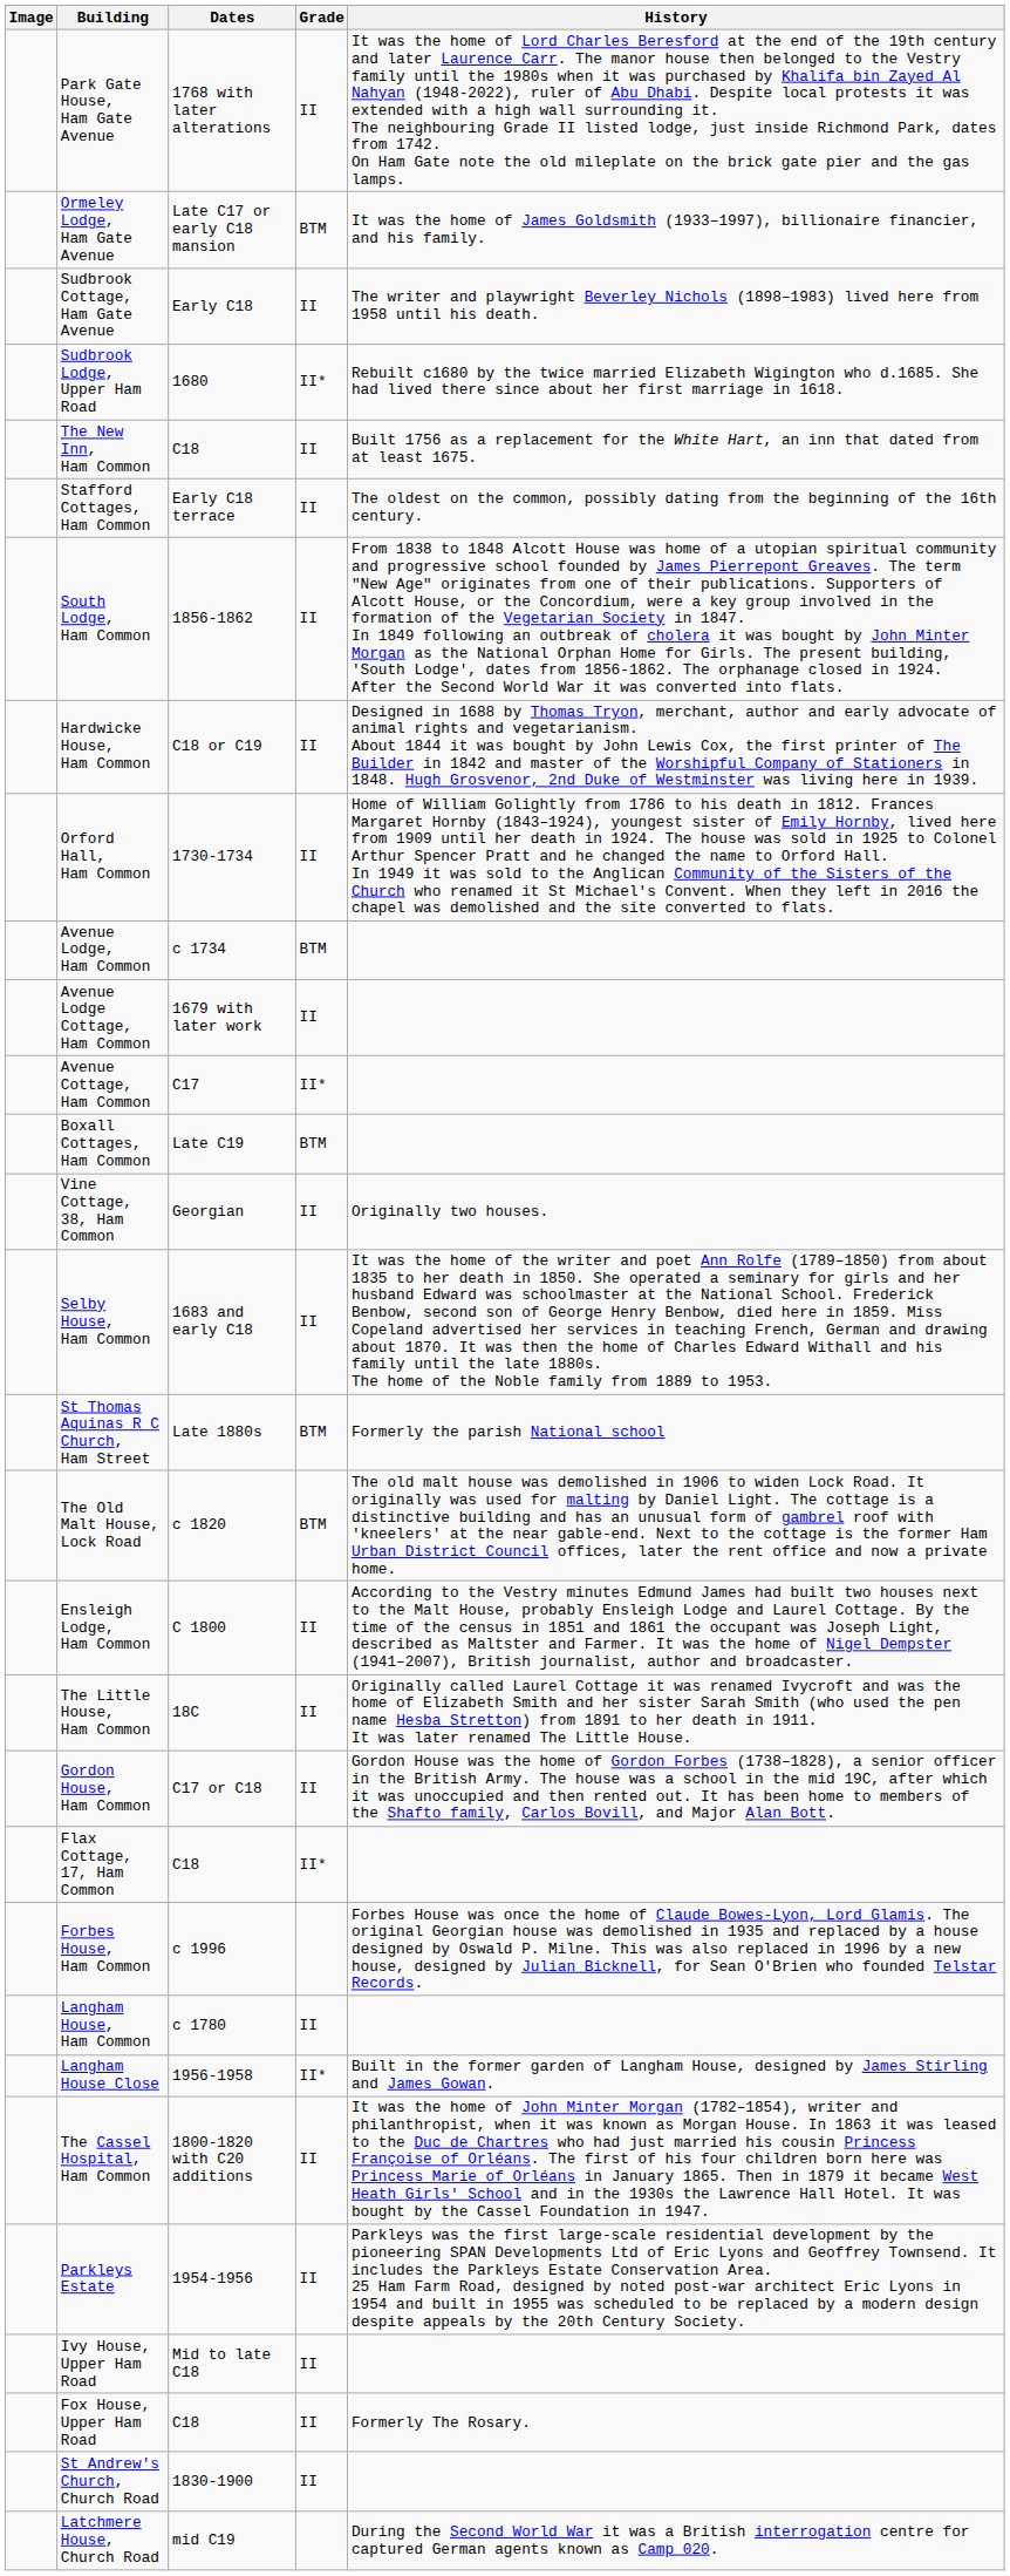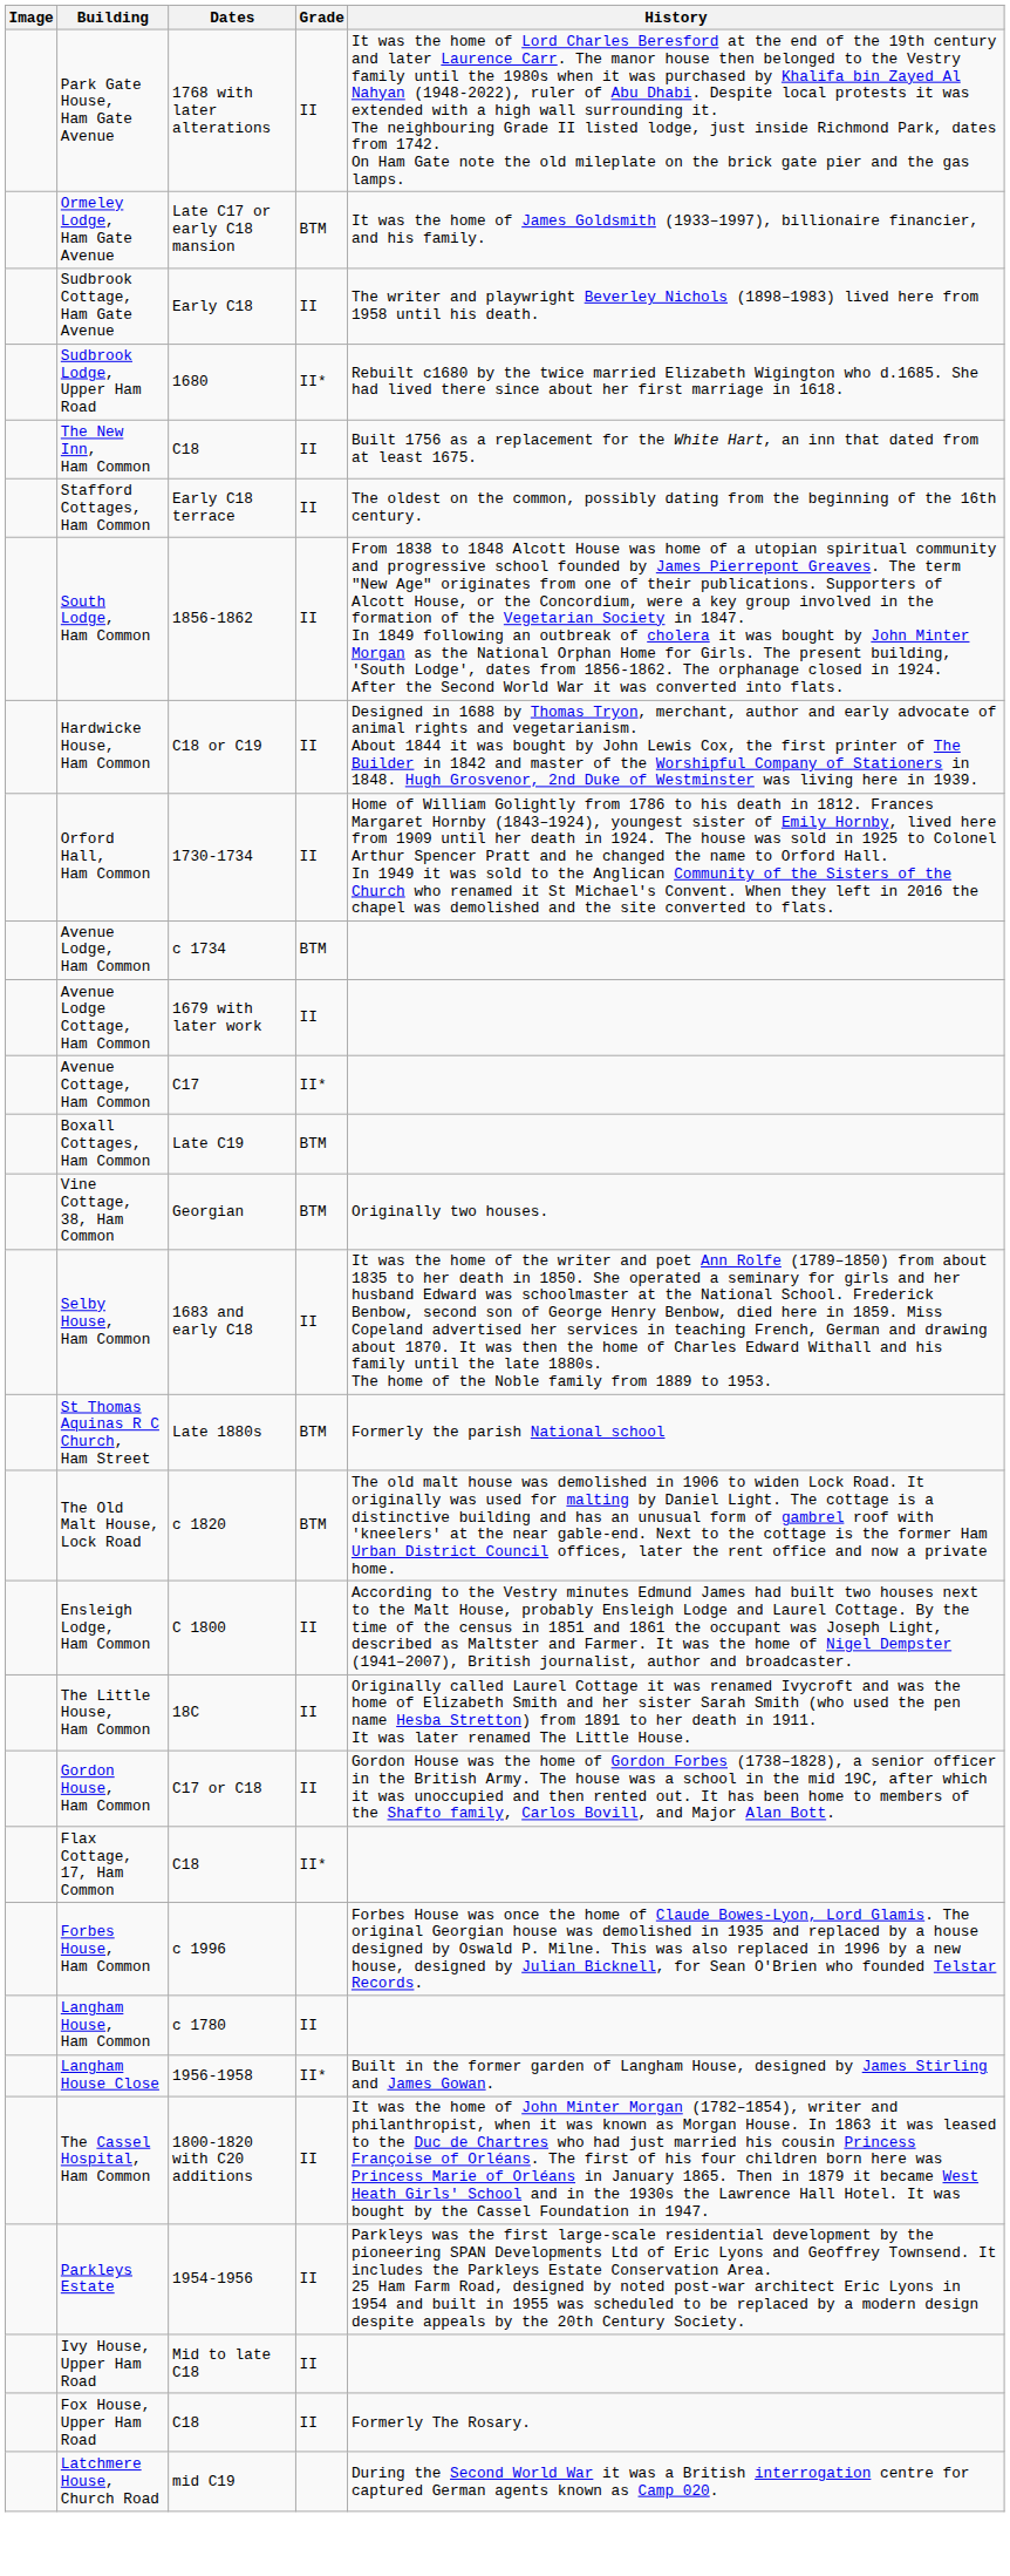 <table class="wikitable">
 <tr>
 <th>Image</th>
 <th>Building</th>
 <th>Dates</th>
 <th>Grade</th>
 <th>History</th>
 </tr>
 <tr>
 <td></td>
 <td>Park Gate House, <br>Ham Gate Avenue</td>
 <td>1768 with later alterations</td>
 <td>II</td>
 <td>It was the home of <a href='#'>Lord Charles Beresford</a> at the end of the 19th century and later <a href='#'>Laurence Carr</a>. The manor house then belonged to the Vestry family until the 1980s when it was purchased by <a href='#'>Khalifa bin Zayed Al Nahyan</a> (1948-2022), ruler of <a href='#'>Abu Dhabi</a>. Despite local protests it was  extended with a high wall surrounding it.<br>The neighbouring Grade II listed lodge, just inside Richmond Park, dates from 1742.<br>On Ham Gate note the old mileplate on the brick gate pier and the gas lamps.</td>
 </tr>
 <tr>
 <td></td>
 <td><a href='#'>Ormeley Lodge</a>, <br>Ham Gate Avenue</td>
 <td>Late C17 or early C18 mansion</td>
 <td>BTM</td>
 <td>It was the home of <a href='#'>James Goldsmith</a> (1933–1997), billionaire financier, and his family.</td>
 </tr>
 <tr>
 <td></td>
 <td>Sudbrook Cottage, <br>Ham Gate Avenue</td>
 <td>Early C18</td>
 <td>II</td>
 <td>The  writer and playwright <a href='#'>Beverley Nichols</a> (1898–1983) lived here from 1958 until his death.</td>
 </tr>
 <tr>
 <td></td>
 <td><a href='#'>Sudbrook Lodge</a>, <br>Upper Ham Road</td>
 <td>1680</td>
 <td>II*</td>
 <td>Rebuilt c1680 by the twice married Elizabeth Wigington who d.1685. She had lived there since about her first marriage in 1618.</td>
 </tr>
 <tr>
 <td></td>
 <td><a href='#'>The New Inn</a>, <br>Ham Common</td>
 <td>C18</td>
 <td>II</td>
 <td>Built 1756 as a replacement for the <em>White Hart</em>, an inn that dated from at least 1675.</td>
 </tr>
 <tr>
 <td></td>
 <td>Stafford Cottages, <br>Ham Common</td>
 <td>Early C18 terrace</td>
 <td>II</td>
 <td>The oldest on the common, possibly dating from the beginning of the 16th century.</td>
 </tr>
 <tr>
 <td></td>
 <td><a href='#'>South Lodge</a>, <br>Ham Common</td>
 <td>1856-1862</td>
 <td>II</td>
 <td>From 1838 to 1848 Alcott House was home of a utopian spiritual community and progressive school founded by <a href='#'>James Pierrepont Greaves</a>. The term "New Age" originates from one of their publications. Supporters of Alcott House, or the Concordium, were a key group involved in the formation of the <a href='#'>Vegetarian Society</a> in 1847. <br>In 1849 following an outbreak of <a href='#'>cholera</a> it was bought by <a href='#'>John Minter Morgan</a> as the National Orphan Home for Girls. The present building, 'South Lodge', dates from 1856-1862. The orphanage closed in 1924. <br>After the Second World War it was converted into flats.</td>
 </tr>
 <tr>
 <td></td>
 <td>Hardwicke House, <br>Ham Common</td>
 <td>C18 or C19</td>
 <td>II</td>
 <td>Designed in 1688 by <a href='#'>Thomas Tryon</a>, merchant, author and  early advocate of animal rights and vegetarianism. <br>About 1844 it was bought by John Lewis Cox, the first printer of <a href='#'>The Builder</a> in 1842 and master of the <a href='#'>Worshipful Company of Stationers</a> in 1848. <a href='#'>Hugh Grosvenor, 2nd Duke of Westminster</a> was living here in 1939.</td>
 </tr>
 <tr>
 <td></td>
 <td>Orford Hall, <br>Ham Common</td>
 <td>1730-1734</td>
 <td>II</td>
 <td>Home of William Golightly from 1786 to his death in 1812. Frances Margaret Hornby (1843–1924), youngest sister of <a href='#'>Emily Hornby</a>, lived here from 1909 until her death in 1924. The house was sold in 1925 to Colonel Arthur Spencer Pratt and he changed the name to Orford Hall. <br>In 1949 it was sold to the Anglican <a href='#'>Community of the Sisters of the Church</a> who renamed it St Michael's Convent. When they left in 2016 the chapel was demolished and the site converted to flats.</td>
 </tr>
 <tr>
 <td></td>
 <td>Avenue Lodge, <br>Ham Common</td>
 <td>c 1734</td>
 <td>BTM</td>
 <td></td>
 </tr>
 <tr>
 <td></td>
 <td>Avenue Lodge Cottage, <br>Ham Common</td>
 <td>1679 with later work</td>
 <td>II</td>
 <td></td>
 </tr>
 <tr>
 <td></td>
 <td>Avenue Cottage, <br>Ham Common</td>
 <td>C17</td>
 <td>II*</td>
 <td></td>
 </tr>
 <tr>
 <td></td>
 <td>Boxall Cottages, <br>Ham Common</td>
 <td>Late C19</td>
 <td>BTM</td>
 <td></td>
 </tr>
 <tr>
 <td></td>
 <td>Vine Cottage,<br>38, Ham Common</td>
 <td>Georgian</td>
-<td>II</td>
+<td>BTM</td>
 <td>Originally two houses.</td>
 </tr>
 <tr>
 <td></td>
 <td><a href='#'>Selby House</a>, <br>Ham Common</td>
 <td>1683 and early C18</td>
 <td>II</td>
 <td>It was the home of the writer and poet <a href='#'>Ann Rolfe</a> (1789–1850) from about 1835 to her death in 1850. She operated a seminary for girls and her husband Edward was schoolmaster at the National School. Frederick Benbow, second son of George Henry Benbow, died here in 1859. Miss Copeland advertised her services in teaching French, German and drawing about 1870. It was then the home of Charles Edward Withall and his family until the late 1880s.<br>The home of the Noble family from 1889 to 1953.</td>
 </tr>
 <tr>
 <td></td>
 <td><a href='#'>St Thomas Aquinas R C Church</a>, <br>Ham Street</td>
 <td>Late 1880s</td>
 <td>BTM</td>
 <td>Formerly the parish <a href='#'>National school</a></td>
 </tr>
 <tr>
 <td></td>
 <td>The Old Malt House,<br>Lock Road</td>
 <td>c 1820</td>
 <td>BTM</td>
 <td>The old malt house was demolished in 1906 to widen Lock Road. It originally was used for <a href='#'>malting</a> by Daniel Light. The cottage is a distinctive building and has an unusual form of <a href='#'>gambrel</a> roof with 'kneelers' at the near gable-end. Next to the cottage is the former Ham <a href='#'>Urban District Council</a> offices, later the rent office and now a private home.</td>
 </tr>
 <tr>
 <td></td>
 <td>Ensleigh Lodge, <br>Ham Common</td>
 <td>C 1800</td>
 <td>II</td>
 <td>According to the Vestry minutes Edmund James had built two houses next to the Malt House, probably Ensleigh Lodge and Laurel Cottage. By the time of the census in 1851 and 1861 the occupant was Joseph Light, described as Maltster and Farmer. It was the home of <a href='#'>Nigel Dempster</a> (1941–2007), British journalist, author and broadcaster.</td>
 </tr>
 <tr>
 <td></td>
 <td>The Little House, <br>Ham Common</td>
 <td>18C</td>
 <td>II</td>
 <td>Originally called Laurel Cottage it was renamed Ivycroft and was the home of Elizabeth Smith and her sister Sarah Smith (who used the pen name <a href='#'>Hesba Stretton</a>) from 1891 to her death in 1911. <br>It was later renamed The Little House.</td>
 </tr>
 <tr>
 <td></td>
 <td><a href='#'>Gordon House</a>, <br>Ham Common</td>
 <td>C17 or C18</td>
 <td>II</td>
 <td>Gordon House was the home of <a href='#'>Gordon Forbes</a> (1738–1828), a senior officer in the British Army. The house was a school in the mid 19C, after which it was unoccupied and then rented out.  It has been home to members of the <a href='#'>Shafto family</a>, <a href='#'>Carlos Bovill</a>, and Major <a href='#'>Alan Bott</a>.</td>
 </tr>
 <tr>
 <td></td>
 <td>Flax Cottage,<br>17, Ham Common</td>
 <td>C18</td>
 <td>II*</td>
 <td></td>
 </tr>
 <tr>
 <td></td>
 <td><a href='#'>Forbes House</a>,<br>Ham Common</td>
 <td>c 1996</td>
 <td></td>
 <td>Forbes House was once the home of <a href='#'>Claude Bowes-Lyon, Lord Glamis</a>. The original Georgian house was demolished in 1935 and replaced by a house designed by Oswald P. Milne. This was also replaced in 1996 by a new house, designed by <a href='#'>Julian Bicknell</a>, for Sean O'Brien who founded <a href='#'>Telstar Records</a>.</td>
 </tr>
 <tr>
 <td></td>
 <td><a href='#'>Langham House</a>,<br>Ham Common</td>
 <td>c 1780</td>
 <td>II</td>
 <td></td>
 </tr>
 <tr>
 <td></td>
 <td><a href='#'>Langham House Close</a></td>
 <td>1956-1958</td>
 <td>II*</td>
 <td>Built in the former garden of Langham House, designed by <a href='#'>James Stirling</a> and <a href='#'>James Gowan</a>.</td>
 </tr>
 <tr>
 <td></td>
 <td>The <a href='#'>Cassel Hospital</a>,<br>Ham Common</td>
 <td>1800-1820 with C20 additions</td>
 <td>II</td>
 <td>It was the home of <a href='#'>John Minter Morgan</a> (1782–1854), writer and philanthropist, when it was known as Morgan House. In 1863 it was leased to the <a href='#'>Duc de Chartres</a> who had just married his cousin <a href='#'>Princess Françoise of Orléans</a>. The first of his four children born here was <a href='#'>Princess Marie of Orléans</a> in January 1865. Then in 1879 it became <a href='#'>West Heath Girls' School</a> and in the 1930s the Lawrence Hall Hotel. It was bought by the Cassel Foundation in 1947.</td>
 </tr>
 <tr>
 <td></td>
 <td><a href='#'>Parkleys Estate</a></td>
 <td>1954-1956</td>
 <td>II</td>
 <td>Parkleys was the first large-scale residential development by the pioneering SPAN Developments Ltd of Eric Lyons and Geoffrey Townsend. It includes the Parkleys Estate Conservation Area. <br>25 Ham Farm Road, designed by noted post-war architect Eric Lyons in 1954 and built in 1955 was scheduled to be replaced by a modern design despite appeals by the 20th Century Society.</td>
 </tr>
 <tr>
 <td></td>
 <td>Ivy House,<br>Upper Ham Road</td>
 <td>Mid to late C18</td>
 <td>II</td>
 <td></td>
 </tr>
 <tr>
 <td></td>
 <td>Fox House,<br>Upper Ham Road</td>
 <td>C18</td>
 <td>II</td>
 <td>Formerly The Rosary.</td>
 </tr>
 <tr>
 <td></td>
-<td><a href='#'>St Andrew's Church</a>,<br>Church Road</td>
-<td>1830-1900</td>
-<td>II</td>
-<td></td>
-</tr>
-<tr>
-<td></td>
 <td><a href='#'>Latchmere House</a>,<br>Church Road</td>
 <td>mid C19</td>
 <td></td>
 <td>During the <a href='#'>Second World War</a> it was a British <a href='#'>interrogation</a> centre for captured German agents known as <a href='#'>Camp 020</a>.</td>
 </tr>
 </table>
